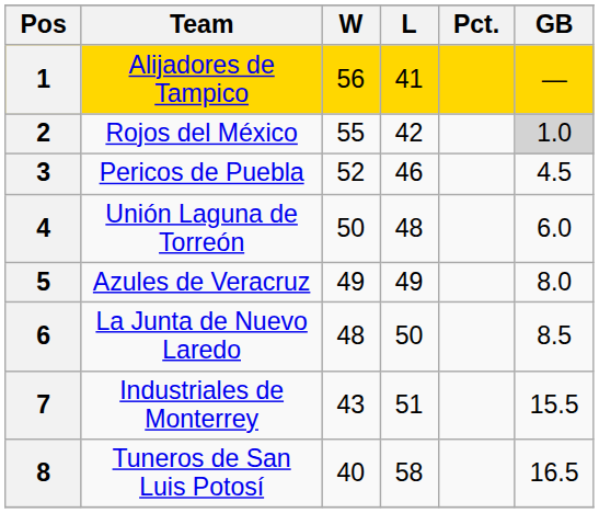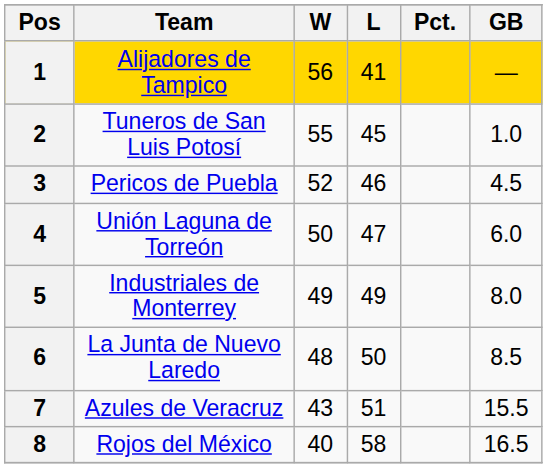 <table class="wikitable plainrowheaders" width="60%" style="text-align:center;">
 <tr>
 </tr>
 <tr>
 <th scope="col" width="5%">Pos</th>
 <th scope="col" width="25%">Team</th>
 <th scope="col" width="5%">W</th>
 <th scope="col" width="5%">L</th>
 <th scope="col" width="5%">Pct.</th>
 <th scope="col" width="5%">GB</th>
 </tr>
 <tr style="background-color:gold;">
 <th>1</th>
 <td><a href='#'>Alijadores de Tampico</a></td>
 <td>56</td>
 <td>41</td>
 <td></td>
 <td>—</td>
 </tr>
 <tr>
 <th>2</th>
-<td><a href='#'>Rojos del México</a></td>
+<td><a href='#'>Tuneros de San Luis Potosí</a></td>
 <td>55</td>
-<td>42</td>
+<td>45</td>
 <td></td>
-<td style="background: lightgrey;">1.0</td>
+<td>1.0</td>
 </tr>
 <tr>
 <th>3</th>
 <td><a href='#'>Pericos de Puebla</a></td>
 <td>52</td>
 <td>46</td>
 <td></td>
 <td>4.5</td>
 </tr>
 <tr>
 <th>4</th>
 <td><a href='#'>Unión Laguna de Torreón</a></td>
 <td>50</td>
-<td>48</td>
+<td>47</td>
 <td></td>
 <td>6.0</td>
 </tr>
 <tr>
 <th>5</th>
-<td><a href='#'>Azules de Veracruz</a></td>
+<td><a href='#'>Industriales de Monterrey</a></td>
 <td>49</td>
 <td>49</td>
 <td></td>
 <td>8.0</td>
 </tr>
 <tr>
 <th>6</th>
 <td><a href='#'>La Junta de Nuevo Laredo</a></td>
 <td>48</td>
 <td>50</td>
 <td></td>
 <td>8.5</td>
 </tr>
 <tr>
 <th>7</th>
-<td><a href='#'>Industriales de Monterrey</a></td>
+<td><a href='#'>Azules de Veracruz</a></td>
 <td>43</td>
 <td>51</td>
 <td></td>
 <td>15.5</td>
 </tr>
 <tr>
 <th>8</th>
-<td><a href='#'>Tuneros de San Luis Potosí</a></td>
+<td><a href='#'>Rojos del México</a></td>
 <td>40</td>
 <td>58</td>
 <td></td>
 <td>16.5</td>
 </tr>
 <tr>
 </tr>
 </table>
